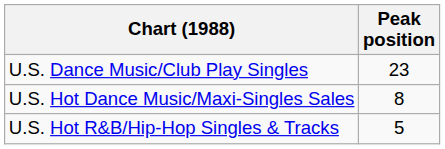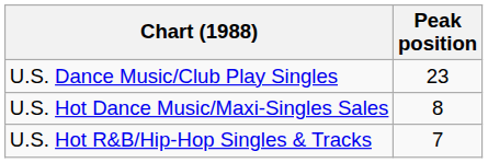 <table class="wikitable sortable">
 <tr>
 <th align="left">Chart (1988)</th>
 <th align="center">Peak<br>position</th>
 </tr>
 <tr>
 <td align="left">U.S. <a href='#'>Dance Music/Club Play Singles</a></td>
 <td align="center">23</td>
 </tr>
 <tr>
 <td align="left">U.S. <a href='#'>Hot Dance Music/Maxi-Singles Sales</a></td>
 <td align="center">8</td>
 </tr>
 <tr>
 <td align="left">U.S. <a href='#'>Hot R&B/Hip-Hop Singles & Tracks</a></td>
-<td align="center">5</td>
+<td align="center">7</td>
 </tr>
 </table>
